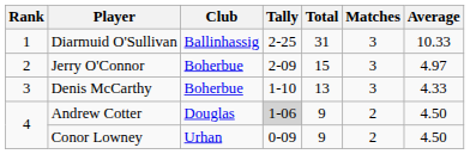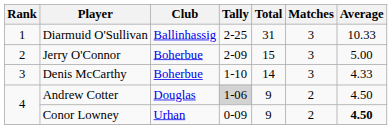 <table class="wikitable">
 <tr>
 <th>Rank</th>
 <th>Player</th>
 <th>Club</th>
 <th>Tally</th>
 <th>Total</th>
 <th>Matches</th>
 <th>Average</th>
 </tr>
 <tr>
 <td rowspan="1" style="text-align:center;">1</td>
 <td>Diarmuid O'Sullivan</td>
 <td><a href='#'>Ballinhassig</a></td>
 <td align=center>2-25</td>
 <td align=center>31</td>
 <td align=center>3</td>
 <td align=center>10.33</td>
 </tr>
 <tr>
 <td rowspan="1" style="text-align:center;">2</td>
 <td>Jerry O'Connor</td>
 <td><a href='#'>Boherbue</a></td>
 <td align=center>2-09</td>
 <td align=center>15</td>
 <td align=center>3</td>
-<td align=center>4.97</td>
+<td align=center>5.00</td>
 </tr>
 <tr>
 <td rowspan="1" style="text-align:center;">3</td>
 <td>Denis McCarthy</td>
 <td><a href='#'>Boherbue</a></td>
 <td align=center>1-10</td>
-<td align=center>13</td>
+<td align=center>14</td>
 <td align=center>3</td>
 <td align=center>4.33</td>
 </tr>
 <tr>
 <td rowspan="2" style="text-align:center;">4</td>
 <td>Andrew Cotter</td>
 <td><a href='#'>Douglas</a></td>
 <td align=center style="background: lightgrey;">1-06</td>
 <td align=center>9</td>
 <td align=center>2</td>
 <td align=center>4.50</td>
 </tr>
 <tr>
 <td>Conor Lowney</td>
 <td><a href='#'>Urhan</a></td>
 <td align=center>0-09</td>
 <td align=center>9</td>
 <td align=center>2</td>
-<td align=center>4.50</td>
+<td align=center><strong>4.50</strong></td>
 </tr>
 </table>
